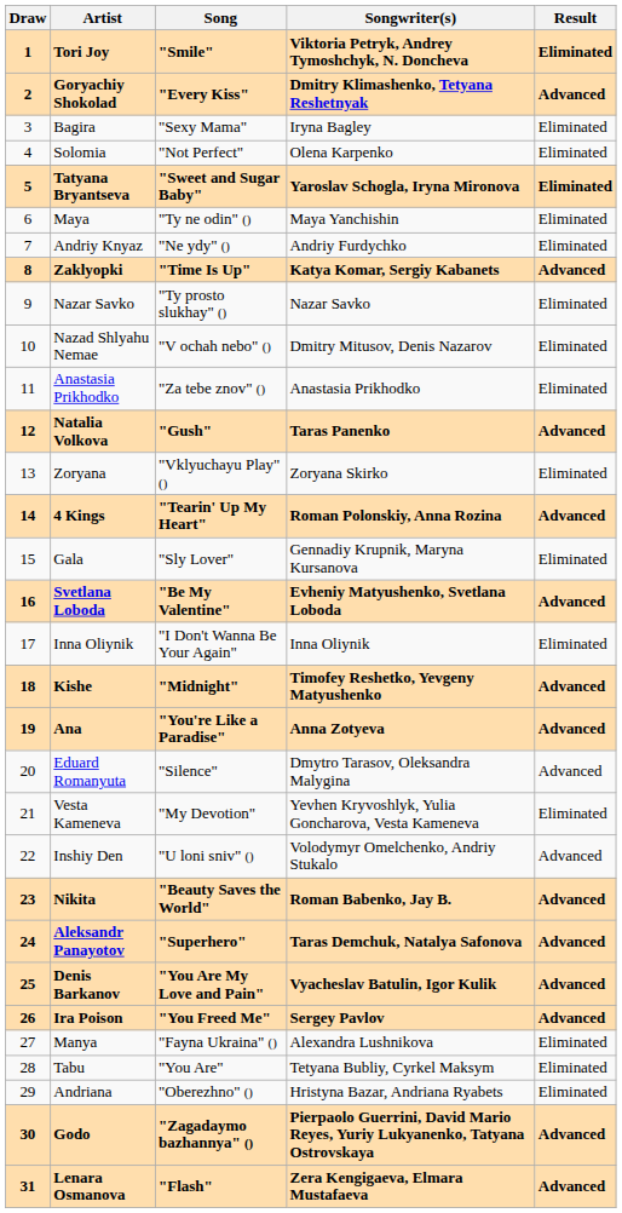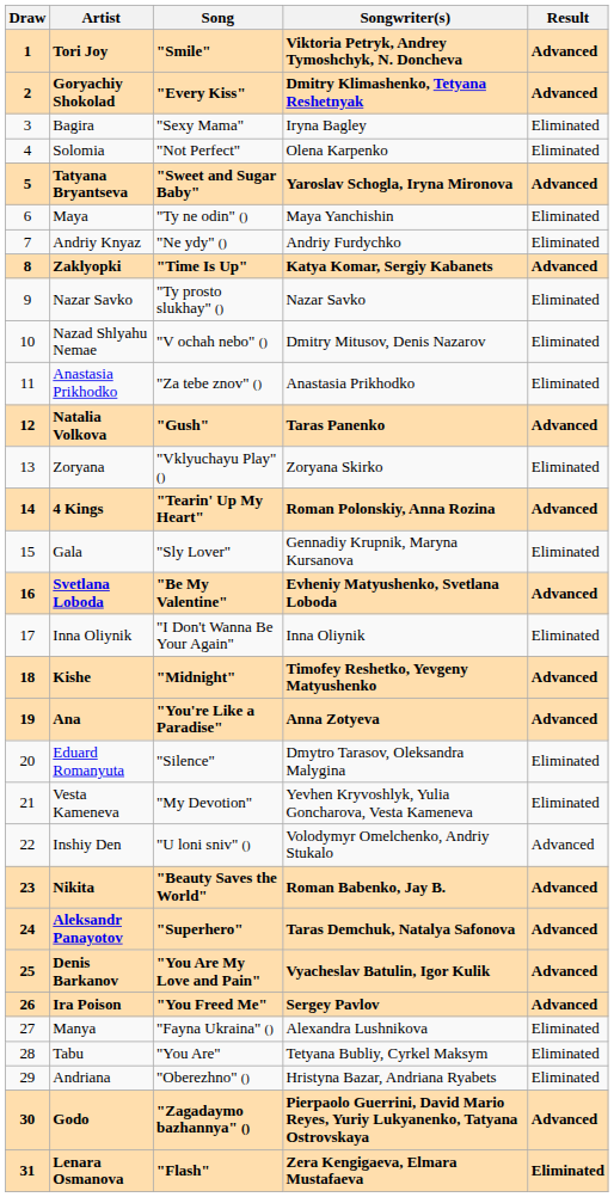 <table class="sortable wikitable" style="margin: 1em auto 1em auto; text-align:center">
 <tr>
 <th>Draw</th>
 <th>Artist</th>
 <th>Song</th>
 <th>Songwriter(s)</th>
 <th>Result</th>
 </tr>
 <tr style="font-weight:bold;background:navajowhite;">
 <td>1</td>
 <td style="text-align:left;">Tori Joy</td>
 <td style="text-align:left;">"Smile"</td>
 <td style="text-align:left;">Viktoria Petryk, Andrey Tymoshchyk, N. Doncheva</td>
-<td style="text-align:left;">Eliminated</td>
+<td style="text-align:left;">Advanced</td>
 </tr>
 <tr style="font-weight:bold;background:navajowhite;">
 <td>2</td>
 <td style="text-align:left;">Goryachiy Shokolad</td>
 <td style="text-align:left;">"Every Kiss"</td>
 <td style="text-align:left;">Dmitry Klimashenko, <a href='#'>Tetyana Reshetnyak</a></td>
 <td style="text-align:left;">Advanced</td>
 </tr>
 <tr>
 <td>3</td>
 <td style="text-align:left;">Bagira</td>
 <td style="text-align:left;">"Sexy Mama"</td>
 <td style="text-align:left;">Iryna Bagley</td>
 <td style="text-align:left;">Eliminated</td>
 </tr>
 <tr>
 <td>4</td>
 <td style="text-align:left;">Solomia</td>
 <td style="text-align:left;">"Not Perfect"</td>
 <td style="text-align:left;">Olena Karpenko</td>
 <td style="text-align:left;">Eliminated</td>
 </tr>
 <tr style="font-weight:bold;background:navajowhite;">
 <td>5</td>
 <td style="text-align:left;">Tatyana Bryantseva</td>
 <td style="text-align:left;">"Sweet and Sugar Baby"</td>
 <td style="text-align:left;">Yaroslav Schogla, Iryna Mironova</td>
-<td style="text-align:left;">Eliminated</td>
+<td style="text-align:left;">Advanced</td>
 </tr>
 <tr>
 <td>6</td>
 <td style="text-align:left;">Maya</td>
 <td style="text-align:left;">"Ty ne odin" <small>()</small></td>
 <td style="text-align:left;">Maya Yanchishin</td>
 <td style="text-align:left;">Eliminated</td>
 </tr>
 <tr>
 <td>7</td>
 <td style="text-align:left;">Andriy Knyaz</td>
 <td style="text-align:left;">"Ne ydy" <small>()</small></td>
 <td style="text-align:left;">Andriy Furdychko</td>
 <td style="text-align:left;">Eliminated</td>
 </tr>
 <tr style="font-weight:bold;background:navajowhite;">
 <td>8</td>
 <td style="text-align:left;">Zaklyopki</td>
 <td style="text-align:left;">"Time Is Up"</td>
 <td style="text-align:left;">Katya Komar, Sergiy Kabanets</td>
 <td style="text-align:left;">Advanced</td>
 </tr>
 <tr>
 <td>9</td>
 <td style="text-align:left;">Nazar Savko</td>
 <td style="text-align:left;">"Ty prosto slukhay" <small>()</small></td>
 <td style="text-align:left;">Nazar Savko</td>
 <td style="text-align:left;">Eliminated</td>
 </tr>
 <tr>
 <td>10</td>
 <td style="text-align:left;">Nazad Shlyahu Nemae</td>
 <td style="text-align:left;">"V ochah nebo" <small>()</small></td>
 <td style="text-align:left;">Dmitry Mitusov, Denis Nazarov</td>
 <td style="text-align:left;">Eliminated</td>
 </tr>
 <tr>
 <td>11</td>
 <td style="text-align:left;"><a href='#'>Anastasia Prikhodko</a></td>
 <td style="text-align:left;">"Za tebe znov" <small>()</small></td>
 <td style="text-align:left;">Anastasia Prikhodko</td>
 <td style="text-align:left;">Eliminated</td>
 </tr>
 <tr style="font-weight:bold;background:navajowhite;">
 <td>12</td>
 <td style="text-align:left;">Natalia Volkova</td>
 <td style="text-align:left;">"Gush"</td>
 <td style="text-align:left;">Taras Panenko</td>
 <td style="text-align:left;">Advanced</td>
 </tr>
 <tr>
 <td>13</td>
 <td style="text-align:left;">Zoryana</td>
 <td style="text-align:left;">"Vklyuchayu Play" <small>()</small></td>
 <td style="text-align:left;">Zoryana Skirko</td>
 <td style="text-align:left;">Eliminated</td>
 </tr>
 <tr style="font-weight:bold; background:navajowhite;">
 <td>14</td>
 <td style="text-align:left;">4 Kings</td>
 <td style="text-align:left;">"Tearin' Up My Heart"</td>
 <td style="text-align:left;">Roman Polonskiy, Anna Rozina</td>
 <td style="text-align:left;">Advanced</td>
 </tr>
 <tr>
 <td>15</td>
 <td style="text-align:left;">Gala</td>
 <td style="text-align:left;">"Sly Lover"</td>
 <td style="text-align:left;">Gennadiy Krupnik, Maryna Kursanova</td>
 <td style="text-align:left;">Eliminated</td>
 </tr>
 <tr style="font-weight:bold; background:navajowhite;">
 <td>16</td>
 <td style="text-align:left;"><a href='#'>Svetlana Loboda</a></td>
 <td style="text-align:left;">"Be My Valentine"</td>
 <td style="text-align:left;">Evheniy Matyushenko, Svetlana Loboda</td>
 <td style="text-align:left;">Advanced</td>
 </tr>
 <tr>
 <td>17</td>
 <td style="text-align:left;">Inna Oliynik</td>
 <td style="text-align:left;">"I Don't Wanna Be Your Again"</td>
 <td style="text-align:left;">Inna Oliynik</td>
 <td style="text-align:left;">Eliminated</td>
 </tr>
 <tr style="font-weight:bold; background:navajowhite;">
 <td>18</td>
 <td style="text-align:left;">Kishe</td>
 <td style="text-align:left;">"Midnight"</td>
 <td style="text-align:left;">Timofey Reshetko, Yevgeny Matyushenko</td>
 <td style="text-align:left;">Advanced</td>
 </tr>
 <tr style="font-weight:bold; background:navajowhite;">
 <td>19</td>
 <td style="text-align:left;">Ana</td>
 <td style="text-align:left;">"You're Like a Paradise"</td>
 <td style="text-align:left;">Anna Zotyeva</td>
 <td style="text-align:left;">Advanced</td>
 </tr>
 <tr>
 <td>20</td>
 <td style="text-align:left;"><a href='#'>Eduard Romanyuta</a></td>
 <td style="text-align:left;">"Silence"</td>
 <td style="text-align:left;">Dmytro Tarasov, Oleksandra Malygina</td>
-<td style="text-align:left;">Advanced</td>
+<td style="text-align:left;">Eliminated</td>
 </tr>
 <tr>
 <td>21</td>
 <td style="text-align:left;">Vesta Kameneva</td>
 <td style="text-align:left;">"My Devotion"</td>
 <td style="text-align:left;">Yevhen Kryvoshlyk, Yulia Goncharova, Vesta Kameneva</td>
 <td style="text-align:left;">Eliminated</td>
 </tr>
 <tr>
 <td>22</td>
 <td style="text-align:left;">Inshiy Den</td>
 <td style="text-align:left;">"U loni sniv" <small>()</small></td>
 <td style="text-align:left;">Volodymyr Omelchenko, Andriy Stukalo</td>
 <td style="text-align:left;">Advanced</td>
 </tr>
 <tr style="font-weight:bold; background:navajowhite;">
 <td>23</td>
 <td style="text-align:left;">Nikita</td>
 <td style="text-align:left;">"Beauty Saves the World"</td>
 <td style="text-align:left;">Roman Babenko, Jay B.</td>
 <td style="text-align:left;">Advanced</td>
 </tr>
 <tr style="font-weight:bold; background:navajowhite;">
 <td>24</td>
 <td style="text-align:left;"><a href='#'>Aleksandr Panayotov</a></td>
 <td style="text-align:left;">"Superhero"</td>
 <td style="text-align:left;">Taras Demchuk, Natalya Safonova</td>
 <td style="text-align:left;">Advanced</td>
 </tr>
 <tr style="font-weight:bold; background:navajowhite;">
 <td>25</td>
 <td style="text-align:left;">Denis Barkanov</td>
 <td style="text-align:left;">"You Are My Love and Pain"</td>
 <td style="text-align:left;">Vyacheslav Batulin, Igor Kulik</td>
 <td style="text-align:left;">Advanced</td>
 </tr>
 <tr style="font-weight:bold; background:navajowhite;">
 <td>26</td>
 <td style="text-align:left;">Ira Poison</td>
 <td style="text-align:left;">"You Freed Me"</td>
 <td style="text-align:left;">Sergey Pavlov</td>
 <td style="text-align:left;">Advanced</td>
 </tr>
 <tr>
 <td>27</td>
 <td style="text-align:left;">Manya</td>
 <td style="text-align:left;">"Fayna Ukraina" <small>()</small></td>
 <td style="text-align:left;">Alexandra Lushnikova</td>
 <td style="text-align:left;">Eliminated</td>
 </tr>
 <tr>
 <td>28</td>
 <td style="text-align:left;">Tabu</td>
 <td style="text-align:left;">"You Are"</td>
 <td style="text-align:left;">Tetyana Bubliy, Cyrkel Maksym</td>
 <td style="text-align:left;">Eliminated</td>
 </tr>
 <tr>
 <td>29</td>
 <td style="text-align:left;">Andriana</td>
 <td style="text-align:left;">"Oberezhno" <small>()</small></td>
 <td style="text-align:left;">Hristyna Bazar, Andriana Ryabets</td>
 <td style="text-align:left;">Eliminated</td>
 </tr>
 <tr style="font-weight:bold; background:navajowhite;">
 <td>30</td>
 <td style="text-align:left;">Godo</td>
 <td style="text-align:left;">"Zagadaymo bazhannya" <small>()</small></td>
 <td style="text-align:left;">Pierpaolo Guerrini, David Mario Reyes, Yuriy Lukyanenko, Tatyana Ostrovskaya</td>
 <td style="text-align:left;">Advanced</td>
 </tr>
 <tr style="font-weight:bold; background:navajowhite;">
 <td>31</td>
 <td style="text-align:left;">Lenara Osmanova</td>
 <td style="text-align:left;">"Flash"</td>
 <td style="text-align:left;">Zera Kengigaeva, Elmara Mustafaeva</td>
-<td style="text-align:left;">Advanced</td>
+<td style="text-align:left;">Eliminated</td>
 </tr>
 </table>
